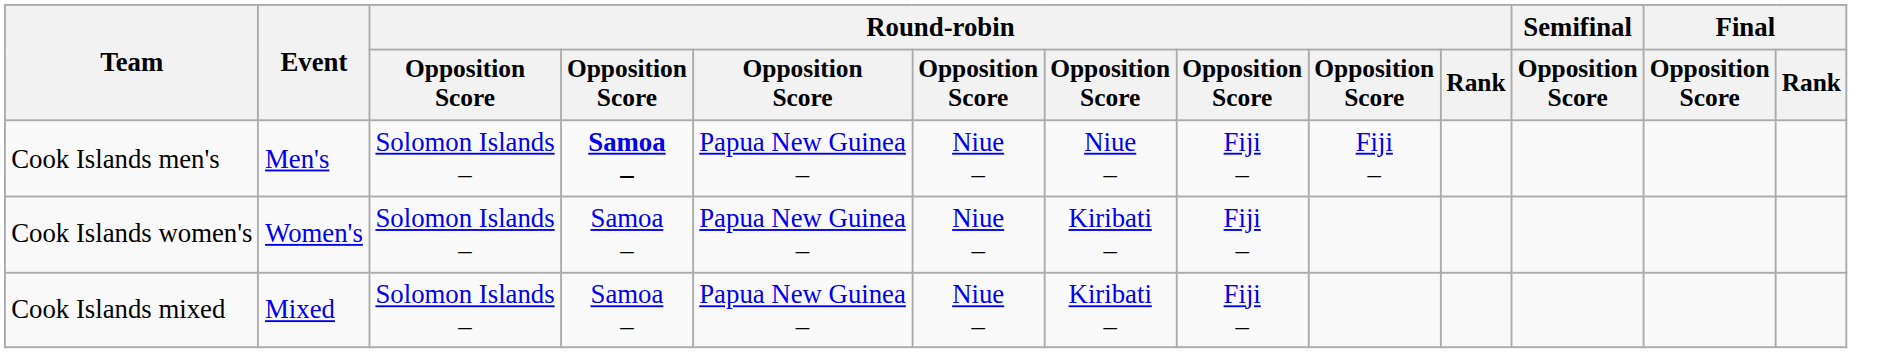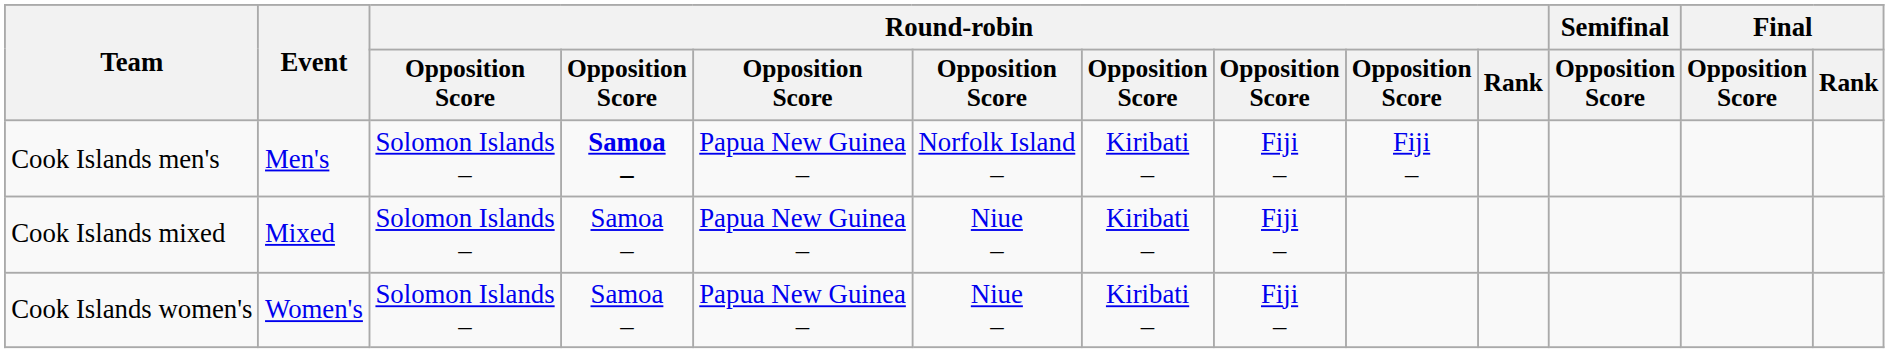 <table class=wikitable style=font-size:90%;text-align:center>
 <tr>
 <th rowspan=2>Team</th>
 <th rowspan=2>Event</th>
 <th colspan=8>Round-robin</th>
 <th>Semifinal</th>
 <th colspan=2>Final</th>
 </tr>
 <tr style=font-size:95%>
 <th>Opposition<br>Score</th>
 <th>Opposition<br>Score</th>
 <th>Opposition<br>Score</th>
 <th>Opposition<br>Score</th>
 <th>Opposition<br>Score</th>
 <th>Opposition<br>Score</th>
 <th>Opposition<br>Score</th>
 <th>Rank</th>
 <th>Opposition<br>Score</th>
 <th>Opposition<br>Score</th>
 <th>Rank</th>
 </tr>
 <tr>
 <td align=left>Cook Islands men's</td>
 <td align=left><a href='#'>Men's</a></td>
 <td> <a href='#'>Solomon Islands</a><br> –</td>
 <td><strong> <a href='#'>Samoa</a><br> –</strong></td>
 <td> <a href='#'>Papua New Guinea</a><br> –</td>
-<td> <a href='#'>Niue</a><br> –</td>
-<td> <a href='#'>Niue</a><br> –</td>
+<td> <a href='#'>Norfolk Island</a><br> –</td>
+<td> <a href='#'>Kiribati</a><br> –</td>
 <td> <a href='#'>Fiji</a><br> –</td>
 <td> <a href='#'>Fiji</a><br> –</td>
+<td></td>
+<td></td>
+<td></td>
+<td></td>
+</tr>
+<tr>
+<td align=left>Cook Islands mixed</td>
+<td align=left><a href='#'>Mixed</a></td>
+<td> <a href='#'>Solomon Islands</a><br> –</td>
+<td> <a href='#'>Samoa</a><br> –</td>
+<td> <a href='#'>Papua New Guinea</a><br> –</td>
+<td> <a href='#'>Niue</a><br> –</td>
+<td> <a href='#'>Kiribati</a><br> –</td>
+<td> <a href='#'>Fiji</a><br> –</td>
+<td></td>
 <td></td>
 <td></td>
 <td></td>
 <td></td>
 </tr>
 <tr>
 <td align=left>Cook Islands women's</td>
 <td align=left><a href='#'>Women's</a></td>
 <td> <a href='#'>Solomon Islands</a><br> –</td>
 <td> <a href='#'>Samoa</a><br> –</td>
 <td> <a href='#'>Papua New Guinea</a><br> –</td>
 <td> <a href='#'>Niue</a><br> –</td>
 <td> <a href='#'>Kiribati</a><br> –</td>
 <td> <a href='#'>Fiji</a><br> –</td>
 <td></td>
 <td></td>
 <td></td>
 <td></td>
 <td></td>
 </tr>
-<tr>
-<td align=left>Cook Islands mixed</td>
-<td align=left><a href='#'>Mixed</a></td>
-<td> <a href='#'>Solomon Islands</a><br> –</td>
-<td> <a href='#'>Samoa</a><br> –</td>
-<td> <a href='#'>Papua New Guinea</a><br> –</td>
-<td> <a href='#'>Niue</a><br> –</td>
-<td> <a href='#'>Kiribati</a><br> –</td>
-<td> <a href='#'>Fiji</a><br> –</td>
-<td></td>
-<td></td>
-<td></td>
-<td></td>
-<td></td>
-</tr>
 </table>
